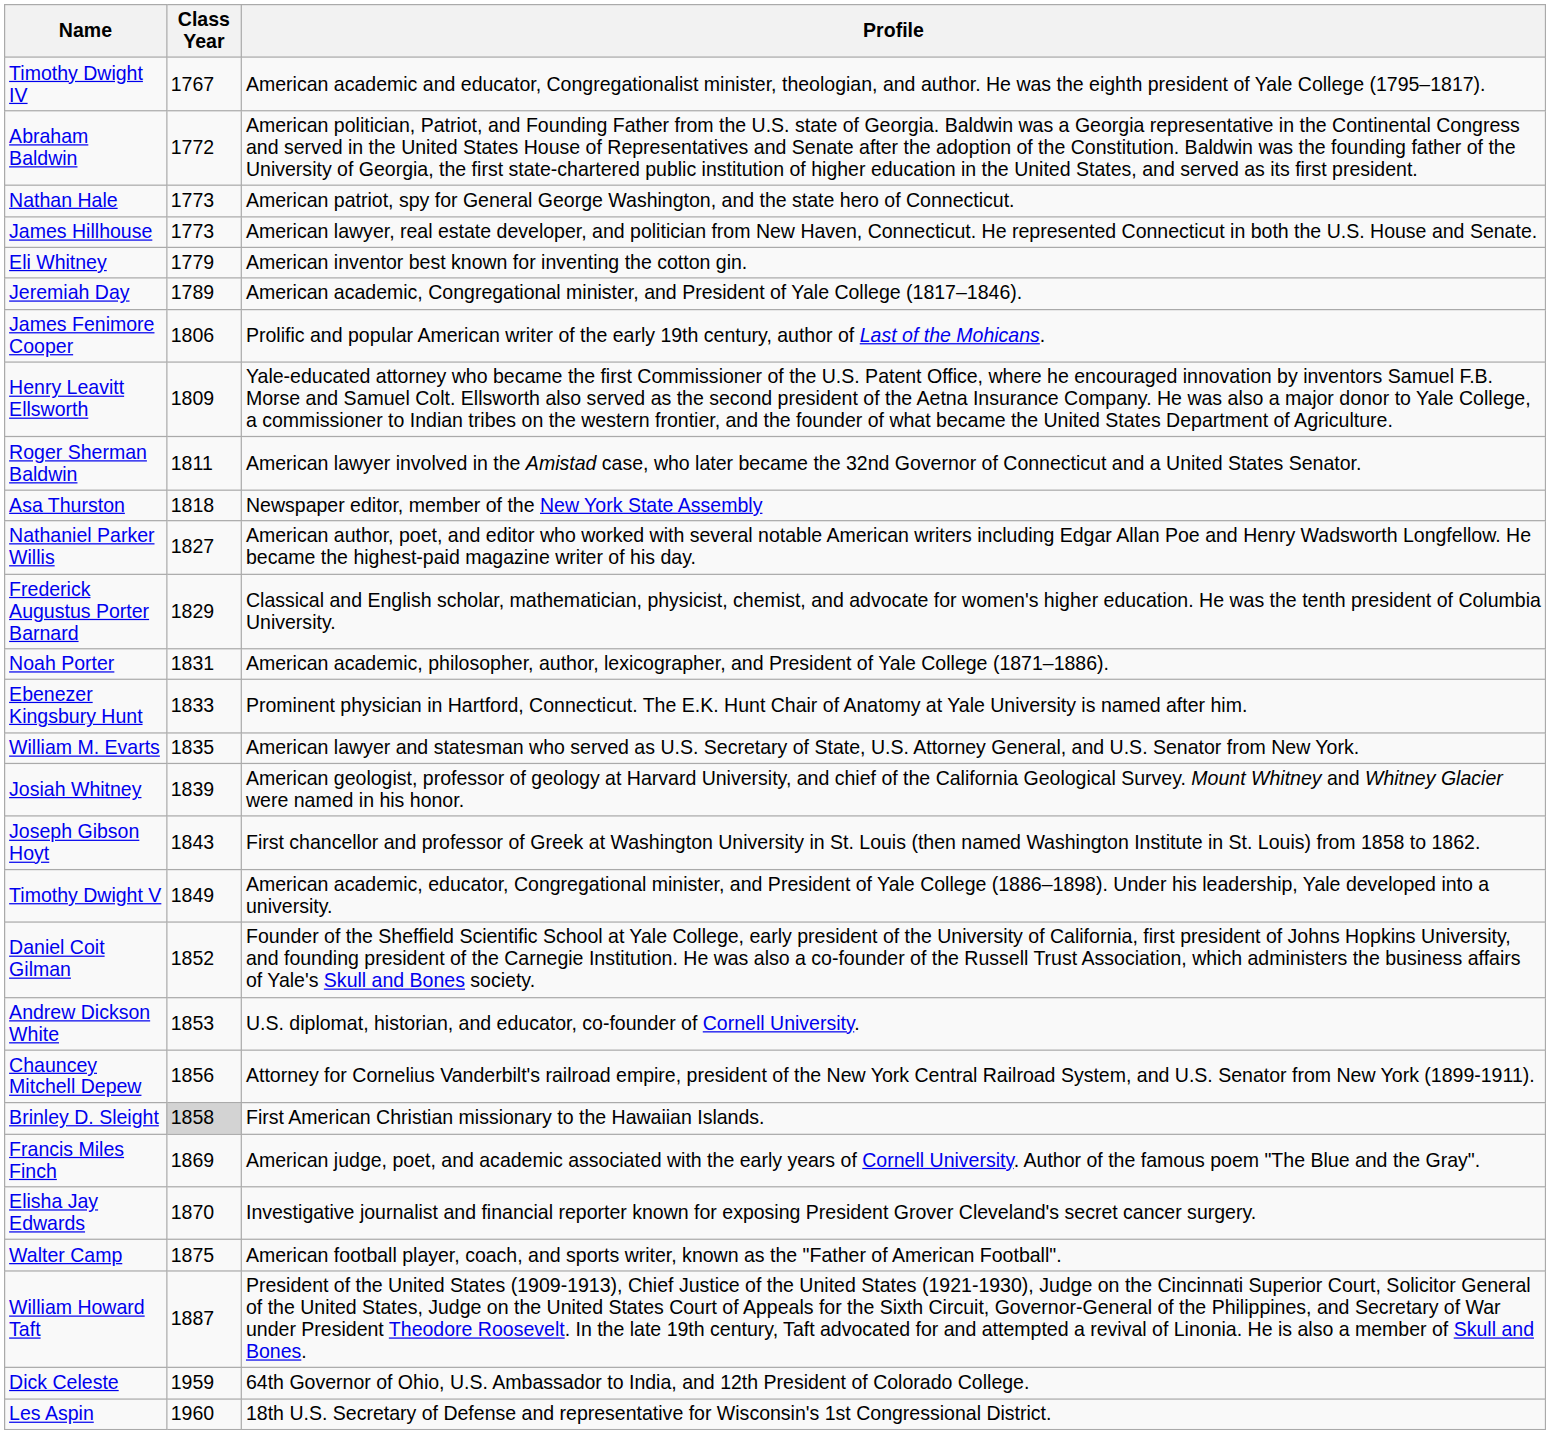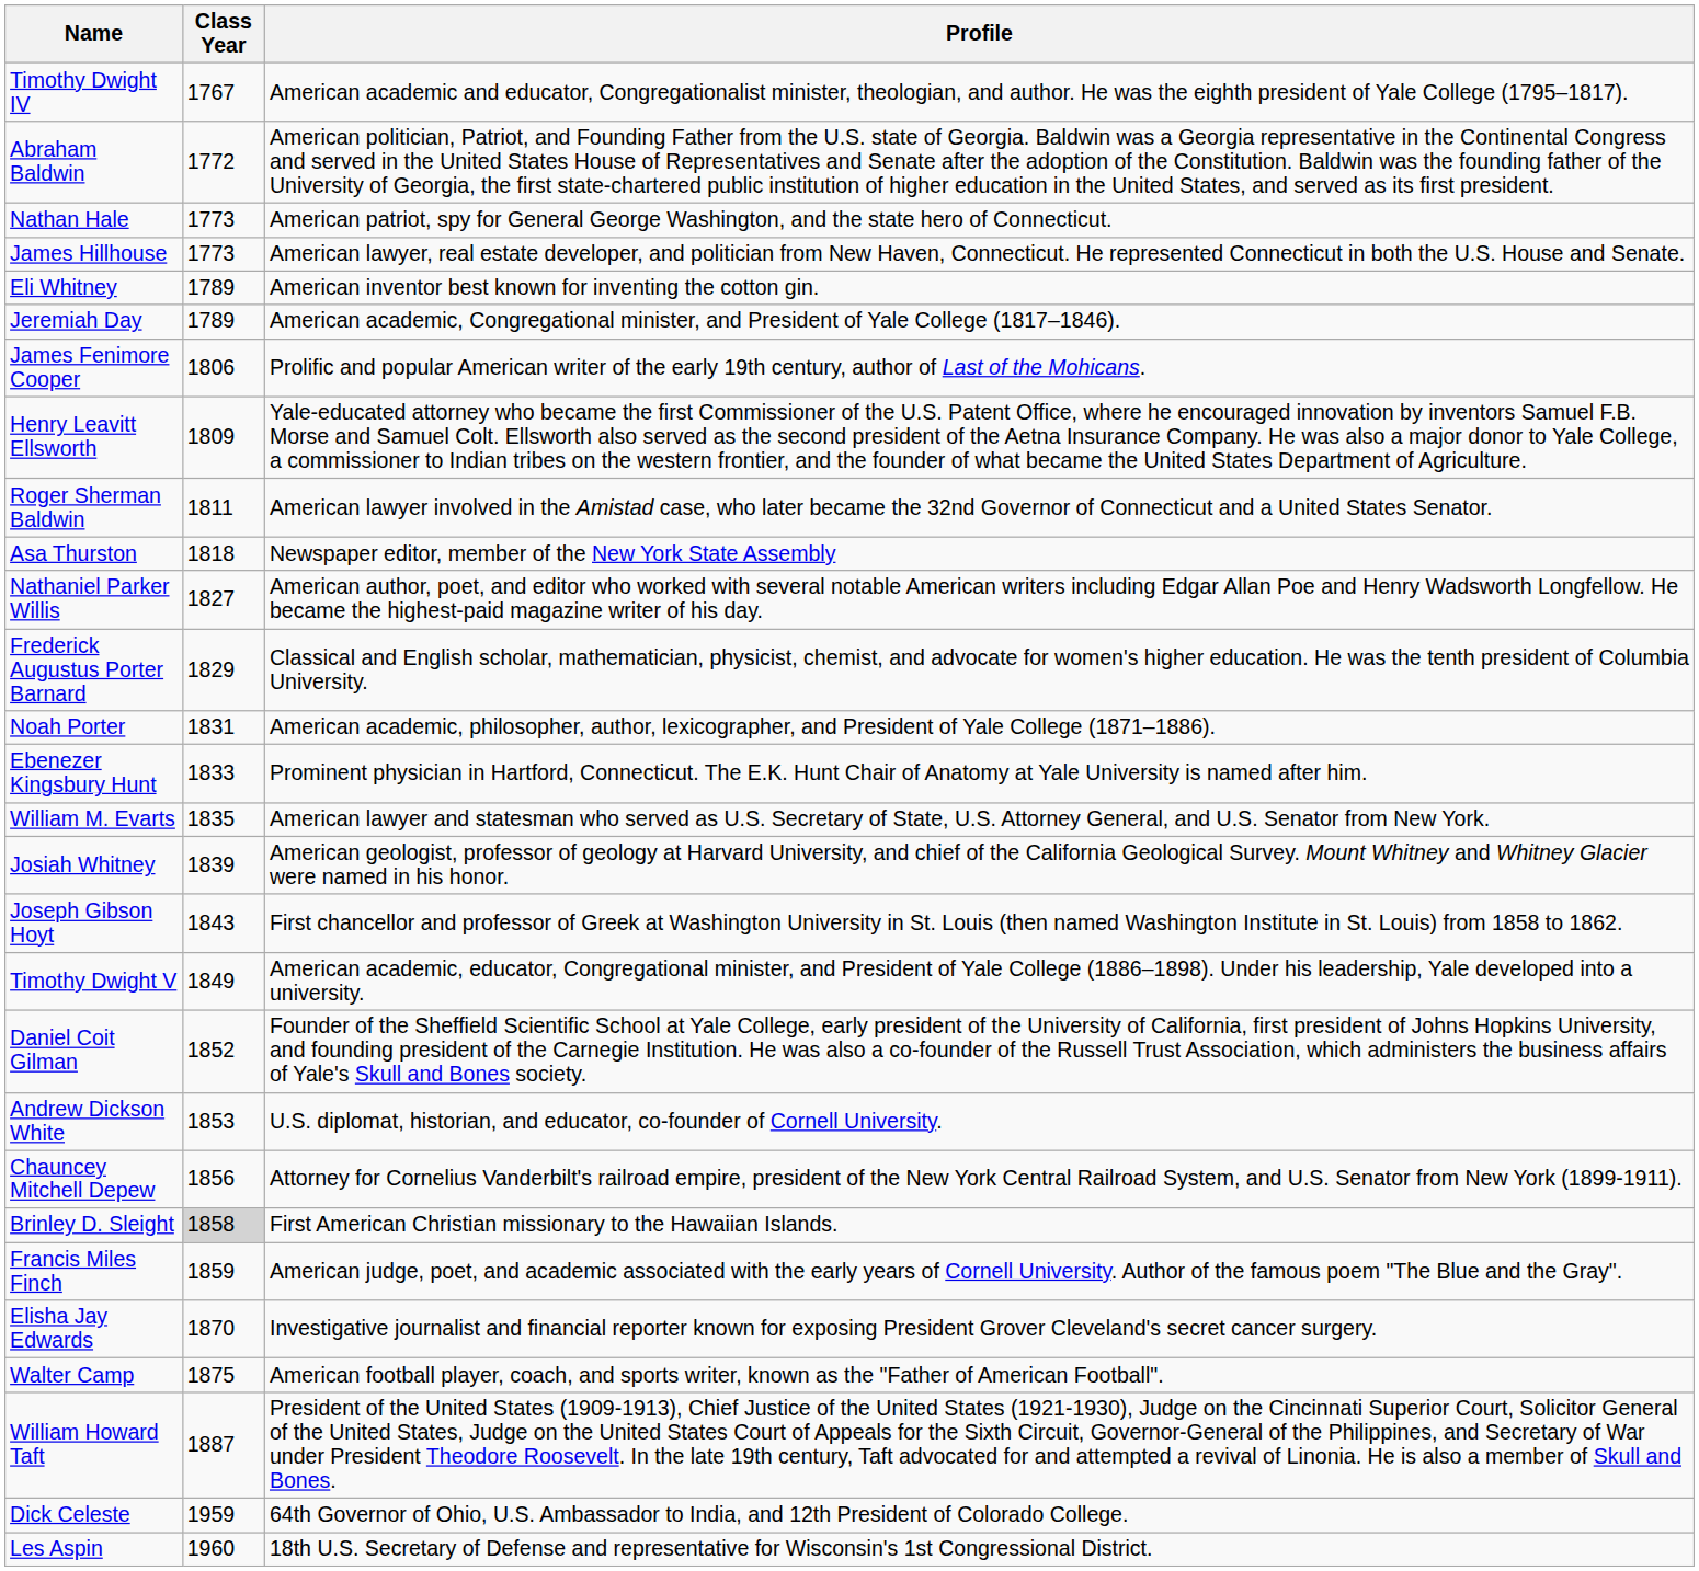 <table class="wikitable sortable" style="width:100%;">
 <tr>
 <th>Name</th>
 <th>Class Year</th>
 <th>Profile</th>
 </tr>
 <tr>
 <td><a href='#'>Timothy Dwight IV</a></td>
 <td>1767</td>
 <td>American academic and educator, Congregationalist minister, theologian, and author. He was the eighth president of Yale College (1795–1817).</td>
 </tr>
 <tr>
 <td><a href='#'>Abraham Baldwin</a></td>
 <td>1772</td>
 <td>American politician, Patriot, and Founding Father from the U.S. state of Georgia. Baldwin was a Georgia representative in the Continental Congress and served in the United States House of Representatives and Senate after the adoption of the Constitution. Baldwin was the founding father of the University of Georgia, the first state-chartered public institution of higher education in the United States, and served as its first president.</td>
 </tr>
 <tr>
 <td><a href='#'>Nathan Hale</a></td>
 <td>1773</td>
 <td>American patriot, spy for General George Washington, and the state hero of Connecticut.</td>
 </tr>
 <tr>
 <td><a href='#'>James Hillhouse</a></td>
 <td>1773</td>
 <td>American lawyer, real estate developer, and politician from New Haven, Connecticut. He represented Connecticut in both the U.S. House and Senate.</td>
 </tr>
 <tr>
 <td><a href='#'>Eli Whitney</a></td>
-<td>1779</td>
+<td>1789</td>
 <td>American inventor best known for inventing the cotton gin.</td>
 </tr>
 <tr>
 <td><a href='#'>Jeremiah Day</a></td>
 <td>1789</td>
 <td>American academic, Congregational minister, and President of Yale College (1817–1846).</td>
 </tr>
 <tr>
 <td><a href='#'>James Fenimore Cooper</a></td>
 <td>1806</td>
 <td>Prolific and popular American writer of the early 19th century, author of <em><a href='#'>Last of the Mohicans</a></em>.</td>
 </tr>
 <tr>
 <td><a href='#'>Henry Leavitt Ellsworth</a></td>
 <td>1809</td>
 <td>Yale-educated attorney who became the first Commissioner of the U.S. Patent Office, where he encouraged innovation by inventors Samuel F.B. Morse and Samuel Colt. Ellsworth also served as the second president of the Aetna Insurance Company. He was also a major donor to Yale College, a commissioner to Indian tribes on the western frontier, and the founder of what became the United States Department of Agriculture.</td>
 </tr>
 <tr>
 <td><a href='#'>Roger Sherman Baldwin</a></td>
 <td>1811</td>
 <td>American lawyer involved in the <em>Amistad</em> case, who later became the 32nd Governor of Connecticut and a United States Senator.</td>
 </tr>
 <tr>
 <td><a href='#'>Asa Thurston</a></td>
 <td>1818</td>
 <td>Newspaper editor, member of the <a href='#'>New York State Assembly</a></td>
 </tr>
 <tr>
 <td><a href='#'>Nathaniel Parker Willis</a></td>
 <td>1827</td>
 <td>American author, poet, and editor who worked with several notable American writers including Edgar Allan Poe and Henry Wadsworth Longfellow. He became the highest-paid magazine writer of his day.</td>
 </tr>
 <tr>
 <td><a href='#'>Frederick Augustus Porter Barnard</a></td>
 <td>1829</td>
 <td>Classical and English scholar, mathematician, physicist, chemist, and advocate for women's higher education. He was the tenth president of Columbia University.</td>
 </tr>
 <tr>
 <td><a href='#'>Noah Porter</a></td>
 <td>1831</td>
 <td>American academic, philosopher, author, lexicographer, and President of Yale College (1871–1886).</td>
 </tr>
 <tr>
 <td><a href='#'>Ebenezer Kingsbury Hunt</a></td>
 <td>1833</td>
 <td>Prominent physician in Hartford, Connecticut. The E.K. Hunt Chair of Anatomy at Yale University is named after him.</td>
 </tr>
 <tr>
 <td><a href='#'>William M. Evarts</a></td>
 <td>1835</td>
 <td>American lawyer and statesman who served as U.S. Secretary of State, U.S. Attorney General, and U.S. Senator from New York.</td>
 </tr>
 <tr>
 <td><a href='#'>Josiah Whitney</a></td>
 <td>1839</td>
 <td>American geologist, professor of geology at Harvard University, and chief of the California Geological Survey. <em>Mount Whitney</em> and <em>Whitney Glacier</em> were named in his honor.</td>
 </tr>
 <tr>
 <td><a href='#'>Joseph Gibson Hoyt</a></td>
 <td>1843</td>
 <td>First chancellor and professor of Greek at Washington University in St. Louis (then named Washington Institute in St. Louis) from 1858 to 1862.</td>
 </tr>
 <tr>
 <td><a href='#'>Timothy Dwight V</a></td>
 <td>1849</td>
 <td>American academic, educator, Congregational minister, and President of Yale College (1886–1898). Under his leadership, Yale developed into a university.</td>
 </tr>
 <tr>
 <td><a href='#'>Daniel Coit Gilman</a></td>
 <td>1852</td>
 <td>Founder of the Sheffield Scientific School at Yale College, early president of the University of California, first president of Johns Hopkins University, and founding president of the Carnegie Institution. He was also a co-founder of the Russell Trust Association, which administers the business affairs of Yale's <a href='#'>Skull and Bones</a> society.</td>
 </tr>
 <tr>
 <td><a href='#'>Andrew Dickson White</a></td>
 <td>1853</td>
 <td>U.S. diplomat, historian, and educator, co-founder of <a href='#'>Cornell University</a>.</td>
 </tr>
 <tr>
 <td><a href='#'>Chauncey Mitchell Depew</a></td>
 <td>1856</td>
 <td>Attorney for Cornelius Vanderbilt's railroad empire, president of the New York Central Railroad System, and U.S. Senator from New York (1899-1911).</td>
 </tr>
 <tr>
 <td><a href='#'>Brinley D. Sleight</a></td>
 <td style="background: lightgrey;">1858</td>
 <td>First American Christian missionary to the Hawaiian Islands.</td>
 </tr>
 <tr>
 <td><a href='#'>Francis Miles Finch</a></td>
-<td>1869</td>
+<td>1859</td>
 <td>American judge, poet, and academic associated with the early years of <a href='#'>Cornell University</a>. Author of the famous poem "The Blue and the Gray".</td>
 </tr>
 <tr>
 <td><a href='#'>Elisha Jay Edwards</a></td>
 <td>1870</td>
 <td>Investigative journalist and financial reporter known for exposing President Grover Cleveland's secret cancer surgery.</td>
 </tr>
 <tr>
 <td><a href='#'>Walter Camp</a></td>
 <td>1875</td>
 <td>American football player, coach, and sports writer, known as the "Father of American Football".</td>
 </tr>
 <tr>
 <td><a href='#'>William Howard Taft</a></td>
 <td>1887</td>
 <td>President of the United States (1909-1913), Chief Justice of the United States (1921-1930), Judge on the Cincinnati Superior Court, Solicitor General of the United States, Judge on the United States Court of Appeals for the Sixth Circuit, Governor-General of the Philippines, and Secretary of War under President <a href='#'>Theodore Roosevelt</a>. In the late 19th century, Taft advocated for and attempted a revival of Linonia. He is also a member of <a href='#'>Skull and Bones</a>.</td>
 </tr>
 <tr>
 <td><a href='#'>Dick Celeste</a></td>
 <td>1959</td>
 <td>64th Governor of Ohio, U.S. Ambassador to India, and 12th President of Colorado College.</td>
 </tr>
 <tr>
 <td><a href='#'>Les Aspin</a></td>
 <td>1960</td>
 <td>18th U.S. Secretary of Defense and representative for Wisconsin's 1st Congressional District.</td>
 </tr>
 </table>
